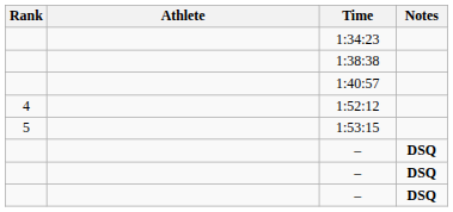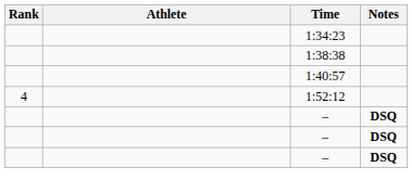 <table class="wikitable" style="text-align:center">
 <tr>
 <th width=40>Rank</th>
 <th width=300>Athlete</th>
 <th width=80>Time</th>
 <th width=50>Notes</th>
 </tr>
 <tr>
 <td></td>
 <td align=left></td>
 <td>1:34:23</td>
 <td></td>
 </tr>
 <tr>
 <td></td>
 <td align=left></td>
 <td>1:38:38</td>
 <td></td>
 </tr>
 <tr>
 <td></td>
 <td align=left></td>
 <td>1:40:57</td>
 <td></td>
 </tr>
 <tr>
 <td>4</td>
 <td align=left></td>
 <td>1:52:12</td>
 <td></td>
 </tr>
 <tr>
-<td>5</td>
-<td align=left></td>
-<td>1:53:15</td>
-<td></td>
-</tr>
-<tr>
 <td></td>
 <td align=left></td>
 <td>–</td>
 <td><strong>DSQ</strong></td>
 </tr>
 <tr>
 <td></td>
 <td align=left></td>
 <td>–</td>
 <td><strong>DSQ</strong></td>
 </tr>
 <tr>
 <td></td>
 <td align=left></td>
 <td>–</td>
 <td><strong>DSQ</strong></td>
 </tr>
 </table>
